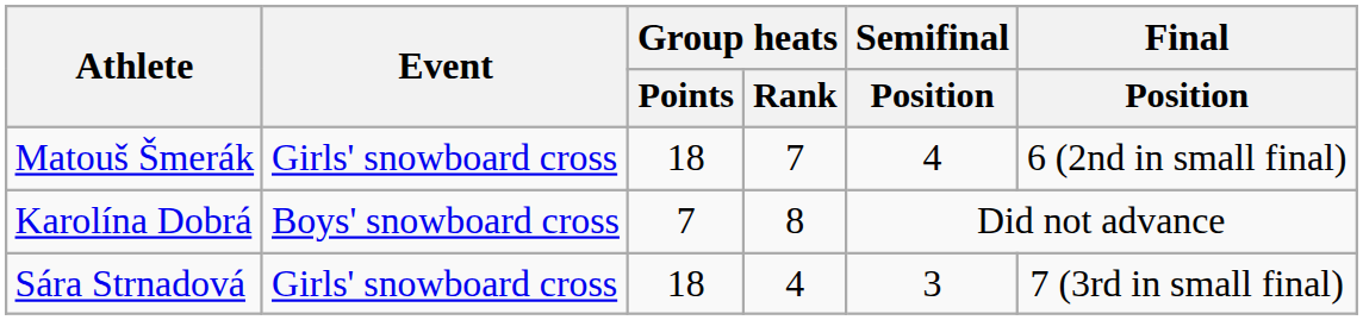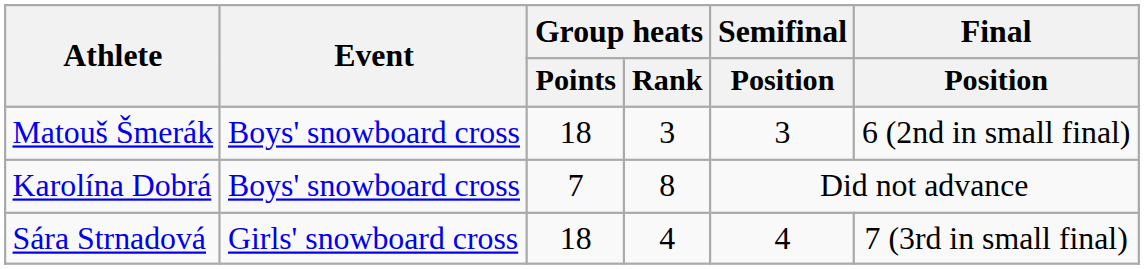 <table class="wikitable" style="font-size:90%">
 <tr>
 <th rowspan="2">Athlete</th>
 <th rowspan="2">Event</th>
 <th colspan=2>Group heats</th>
 <th>Semifinal</th>
 <th>Final</th>
 </tr>
 <tr style="font-size:95%">
 <th>Points</th>
 <th>Rank</th>
 <th>Position</th>
 <th>Position</th>
 </tr>
 <tr align=center>
 <td align=left><a href='#'>Matouš Šmerák</a></td>
-<td align=left><a href='#'>Girls' snowboard cross</a></td>
+<td align=left><a href='#'>Boys' snowboard cross</a></td>
 <td>18</td>
-<td>7</td>
-<td>4</td>
+<td>3</td>
+<td>3</td>
 <td>6 (2nd in small final)</td>
 </tr>
 <tr align=center>
 <td align=left><a href='#'>Karolína Dobrá</a></td>
 <td align=left><a href='#'>Boys' snowboard cross</a></td>
 <td>7</td>
 <td>8</td>
 <td colspan="2">Did not advance</td>
 </tr>
 <tr align=center>
 <td align=left><a href='#'>Sára Strnadová</a></td>
 <td align=left><a href='#'>Girls' snowboard cross</a></td>
 <td>18</td>
 <td>4</td>
-<td>3</td>
+<td>4</td>
 <td>7 (3rd in small final)</td>
 </tr>
 </table>
